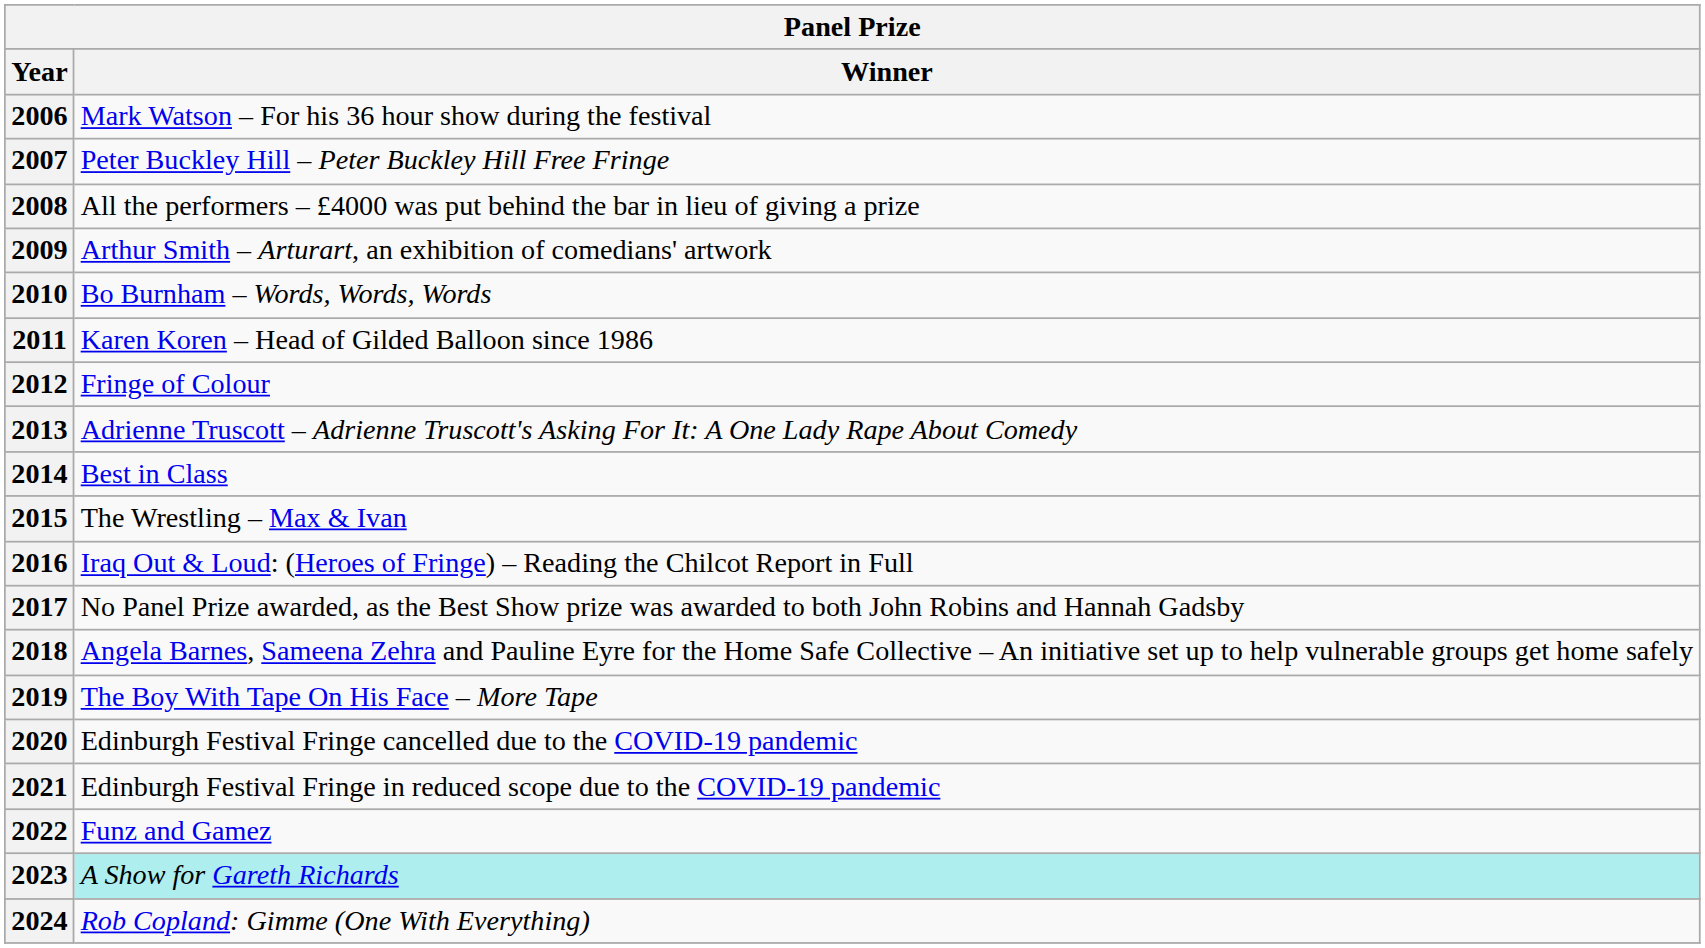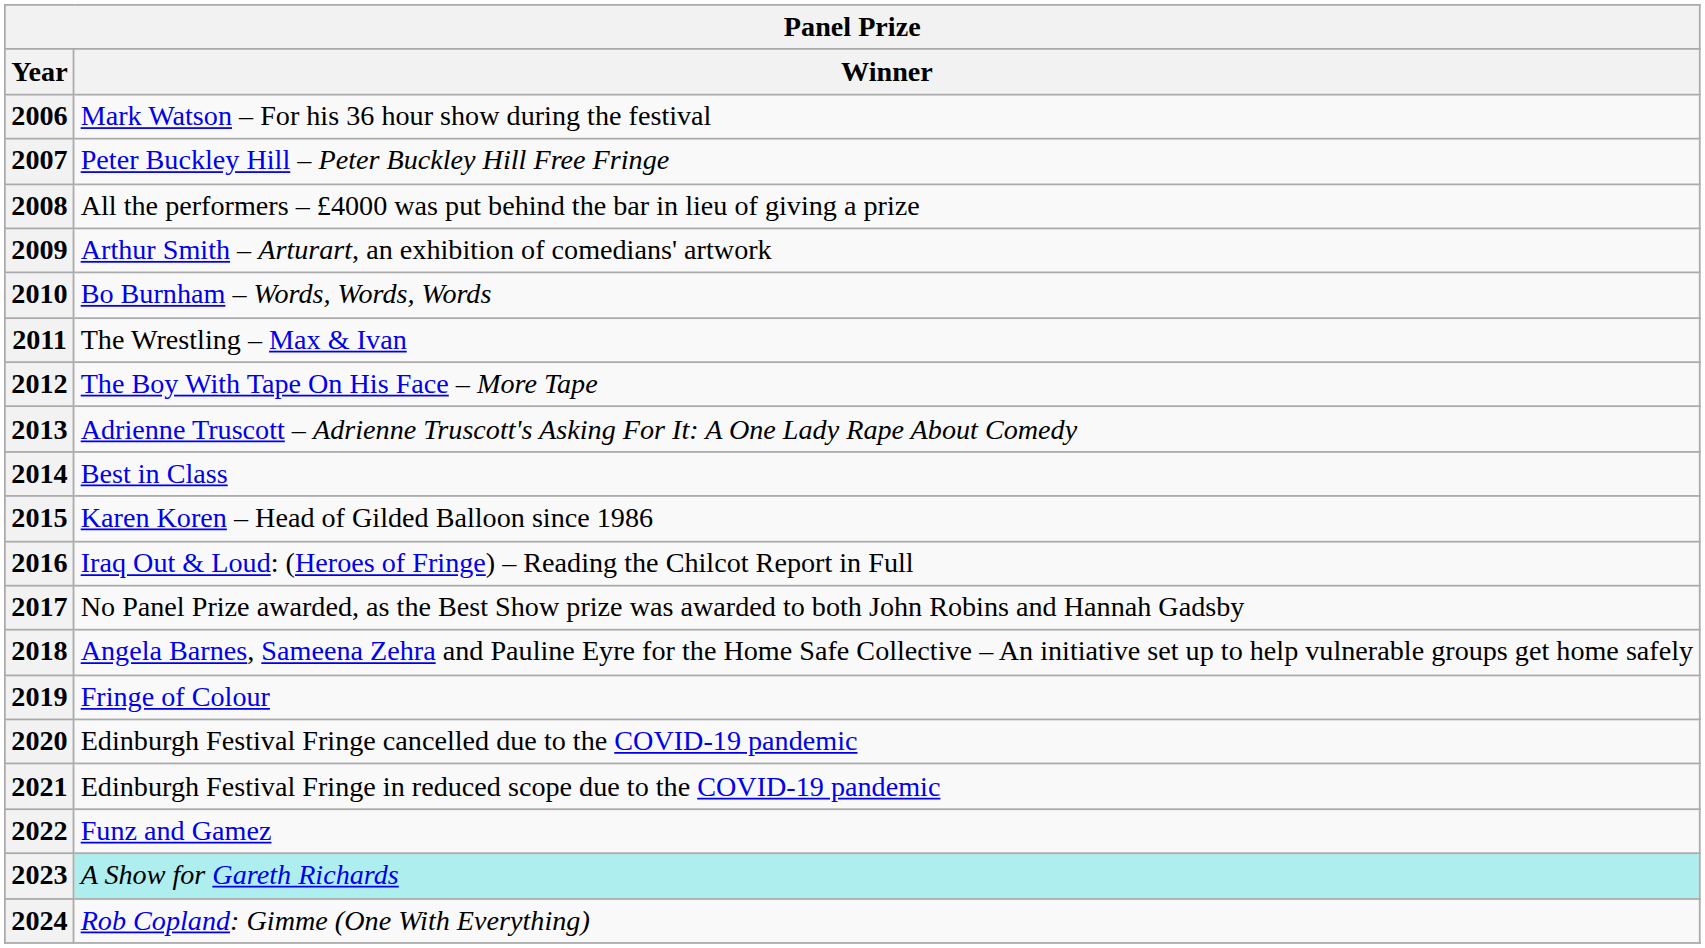 <table class="wikitable">
 <tr>
 <th colspan="2">Panel Prize</th>
 </tr>
 <tr>
 <th>Year</th>
 <th>Winner</th>
 </tr>
 <tr>
 <th>2006</th>
 <td><a href='#'>Mark Watson</a> – For his 36 hour show during the festival</td>
 </tr>
 <tr>
 <th>2007</th>
 <td><a href='#'>Peter Buckley Hill</a> – <em>Peter Buckley Hill Free Fringe</em></td>
 </tr>
 <tr>
 <th>2008</th>
 <td>All the performers – £4000 was put behind the bar in lieu of giving a prize</td>
 </tr>
 <tr>
 <th>2009</th>
 <td><a href='#'>Arthur Smith</a> – <em>Arturart</em>, an exhibition of comedians' artwork</td>
 </tr>
 <tr>
 <th>2010</th>
 <td><a href='#'>Bo Burnham</a> – <em>Words, Words, Words</em></td>
 </tr>
 <tr>
 <th>2011</th>
-<td><a href='#'>Karen Koren</a> – Head of Gilded Balloon since 1986</td>
+<td>The Wrestling – <a href='#'>Max & Ivan</a></td>
 </tr>
 <tr>
 <th>2012</th>
-<td><a href='#'>Fringe of Colour</a></td>
+<td><a href='#'>The Boy With Tape On His Face</a> – <em>More Tape</em></td>
 </tr>
 <tr>
 <th>2013</th>
 <td><a href='#'>Adrienne Truscott</a> – <em>Adrienne Truscott's Asking For It: A One Lady Rape About Comedy</em></td>
 </tr>
 <tr>
 <th>2014</th>
 <td><a href='#'>Best in Class</a></td>
 </tr>
 <tr>
 <th>2015</th>
-<td>The Wrestling – <a href='#'>Max & Ivan</a></td>
+<td><a href='#'>Karen Koren</a> – Head of Gilded Balloon since 1986</td>
 </tr>
 <tr>
 <th>2016</th>
 <td><a href='#'>Iraq Out & Loud</a>: (<a href='#'>Heroes of Fringe</a>) – Reading the Chilcot Report in Full</td>
 </tr>
 <tr>
 <th>2017</th>
 <td>No Panel Prize awarded, as the Best Show prize was awarded to both John Robins and Hannah Gadsby</td>
 </tr>
 <tr>
 <th>2018</th>
 <td><a href='#'>Angela Barnes</a>, <a href='#'>Sameena Zehra</a> and Pauline Eyre for the Home Safe Collective – An initiative set up to help vulnerable groups get home safely</td>
 </tr>
 <tr>
 <th>2019</th>
-<td><a href='#'>The Boy With Tape On His Face</a> – <em>More Tape</em></td>
+<td><a href='#'>Fringe of Colour</a></td>
 </tr>
 <tr>
 <th>2020</th>
 <td>Edinburgh Festival Fringe cancelled due to the <a href='#'>COVID-19 pandemic</a></td>
 </tr>
 <tr>
 <th>2021</th>
 <td>Edinburgh Festival Fringe in reduced scope due to the <a href='#'>COVID-19 pandemic</a></td>
 </tr>
 <tr>
 <th>2022</th>
 <td><a href='#'>Funz and Gamez</a></td>
 </tr>
 <tr>
 <th>2023</th>
 <td style="background: paleturquoise;"><em>A Show for <a href='#'>Gareth Richards</a></em></td>
 </tr>
 <tr>
 <th>2024</th>
 <td><em><a href='#'>Rob Copland</a>:  Gimme (One With Everything)</em></td>
 </tr>
 </table>
